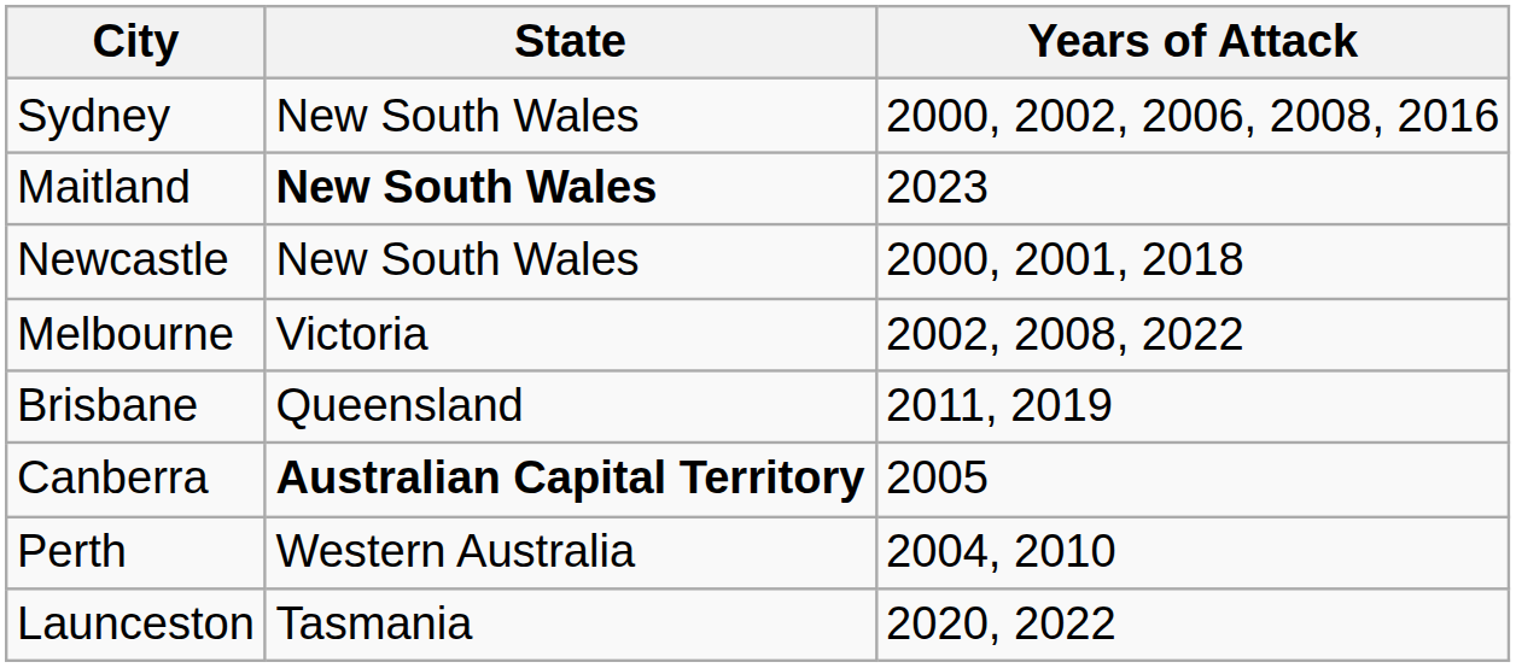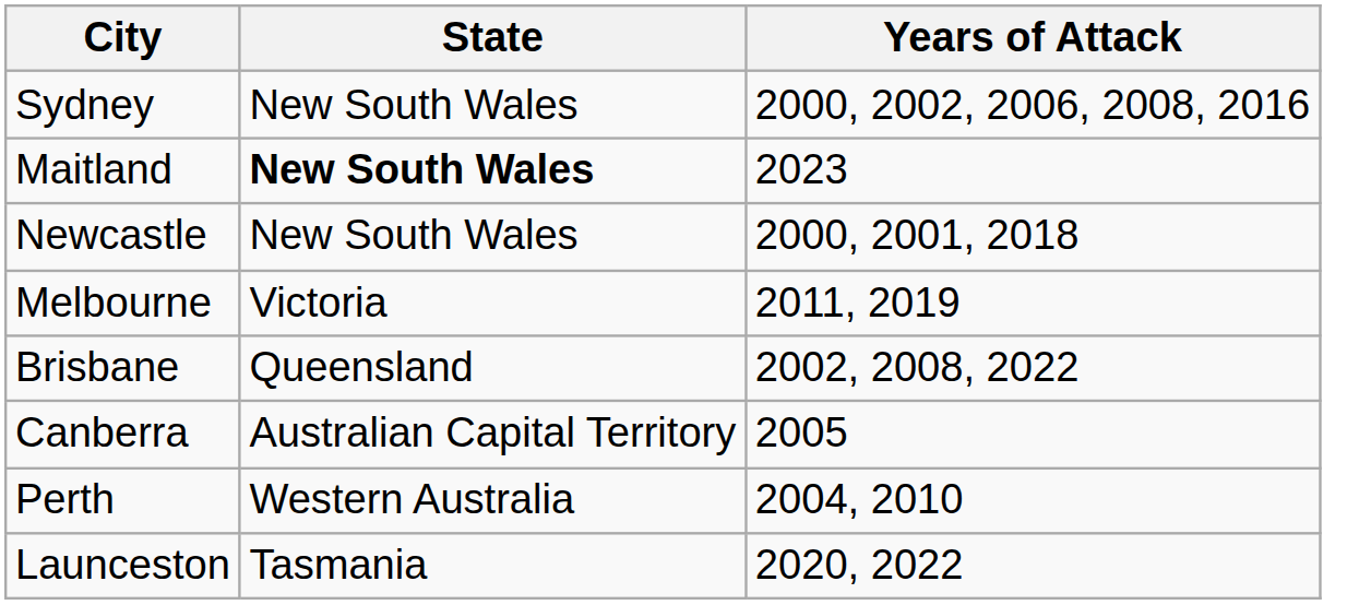 <table class="wikitable sortable">
 <tr>
 <th>City</th>
 <th>State</th>
 <th>Years of Attack</th>
 </tr>
 <tr>
 <td>Sydney</td>
 <td>New South Wales</td>
 <td>2000, 2002, 2006, 2008, 2016</td>
 </tr>
 <tr>
 <td>Maitland</td>
 <td><strong>New South Wales</strong></td>
 <td>2023</td>
 </tr>
 <tr>
 <td>Newcastle</td>
 <td>New South Wales</td>
 <td>2000, 2001, 2018</td>
 </tr>
 <tr>
 <td>Melbourne</td>
 <td>Victoria</td>
-<td>2002, 2008, 2022</td>
+<td>2011, 2019</td>
 </tr>
 <tr>
 <td>Brisbane</td>
 <td>Queensland</td>
-<td>2011, 2019</td>
+<td>2002, 2008, 2022</td>
 </tr>
 <tr>
 <td>Canberra</td>
-<td><strong>Australian Capital Territory</strong></td>
+<td>Australian Capital Territory</td>
 <td>2005</td>
 </tr>
 <tr>
 <td>Perth</td>
 <td>Western Australia</td>
 <td>2004, 2010</td>
 </tr>
 <tr>
 <td>Launceston</td>
 <td>Tasmania</td>
 <td>2020, 2022</td>
 </tr>
 </table>
